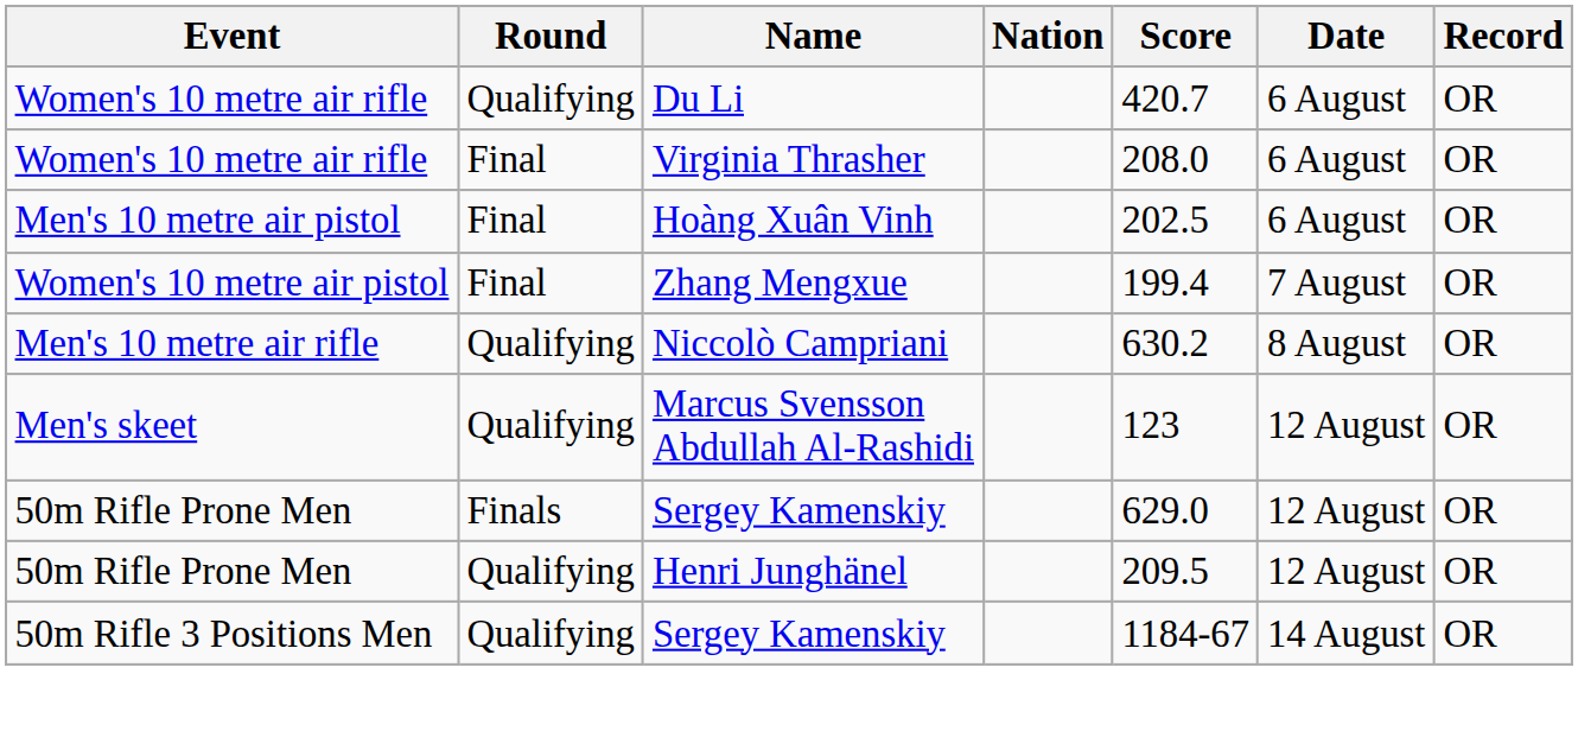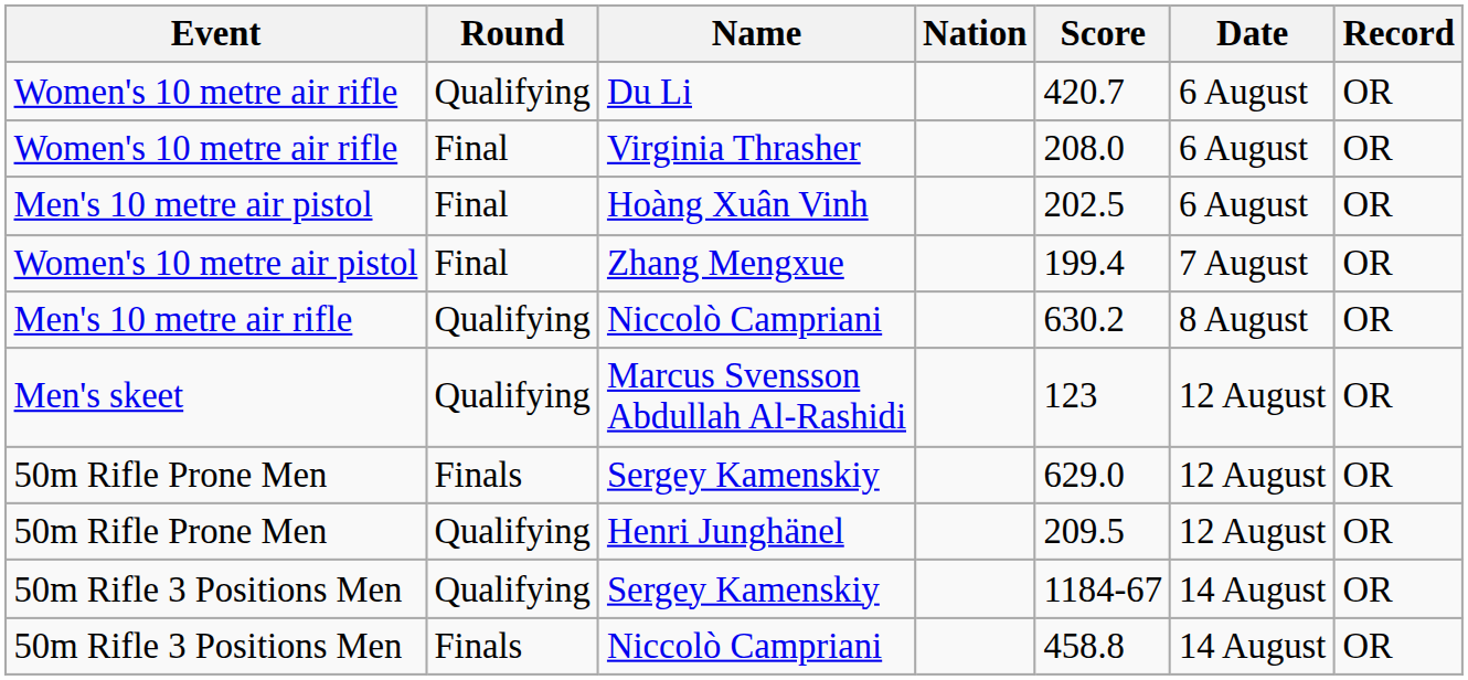 <table class="wikitable">
 <tr>
 <th>Event</th>
 <th>Round</th>
 <th>Name</th>
 <th>Nation</th>
 <th>Score</th>
 <th>Date</th>
 <th>Record</th>
 </tr>
 <tr>
 <td><a href='#'>Women's 10 metre air rifle</a></td>
 <td>Qualifying</td>
 <td><a href='#'>Du Li</a></td>
 <td></td>
 <td>420.7</td>
 <td>6 August</td>
 <td>OR</td>
 </tr>
 <tr>
 <td><a href='#'>Women's 10 metre air rifle</a></td>
 <td>Final</td>
 <td><a href='#'>Virginia Thrasher</a></td>
 <td></td>
 <td>208.0</td>
 <td>6 August</td>
 <td>OR</td>
 </tr>
 <tr>
 <td><a href='#'>Men's 10 metre air pistol</a></td>
 <td>Final</td>
 <td><a href='#'>Hoàng Xuân Vinh</a></td>
 <td></td>
 <td>202.5</td>
 <td>6 August</td>
 <td>OR</td>
 </tr>
 <tr>
 <td><a href='#'>Women's 10 metre air pistol</a></td>
 <td>Final</td>
 <td><a href='#'>Zhang Mengxue</a></td>
 <td></td>
 <td>199.4</td>
 <td>7 August</td>
 <td>OR</td>
 </tr>
 <tr>
 <td><a href='#'>Men's 10 metre air rifle</a></td>
 <td>Qualifying</td>
 <td><a href='#'>Niccolò Campriani</a></td>
 <td></td>
 <td>630.2</td>
 <td>8 August</td>
 <td>OR</td>
 </tr>
 <tr>
 <td><a href='#'>Men's skeet</a></td>
 <td>Qualifying</td>
 <td><a href='#'>Marcus Svensson</a><br> <a href='#'>Abdullah Al-Rashidi</a></td>
 <td><br></td>
 <td>123</td>
 <td>12 August</td>
 <td>OR</td>
 </tr>
 <tr>
 <td>50m Rifle Prone Men</td>
 <td>Finals</td>
 <td><a href='#'>Sergey Kamenskiy</a></td>
 <td></td>
 <td>629.0</td>
 <td>12 August</td>
 <td>OR</td>
 </tr>
 <tr>
 <td>50m Rifle Prone Men</td>
 <td>Qualifying</td>
 <td><a href='#'>Henri Junghänel</a></td>
 <td></td>
 <td>209.5</td>
 <td>12 August</td>
 <td>OR</td>
 </tr>
 <tr>
 <td>50m Rifle 3 Positions Men</td>
 <td>Qualifying</td>
 <td><a href='#'>Sergey Kamenskiy</a></td>
 <td></td>
 <td>1184-67</td>
 <td>14 August</td>
 <td>OR</td>
 </tr>
+<tr>
+<td>50m Rifle 3 Positions Men</td>
+<td>Finals</td>
+<td><a href='#'>Niccolò Campriani</a></td>
+<td></td>
+<td>458.8</td>
+<td>14 August</td>
+<td>OR</td>
+</tr>
 </table>
